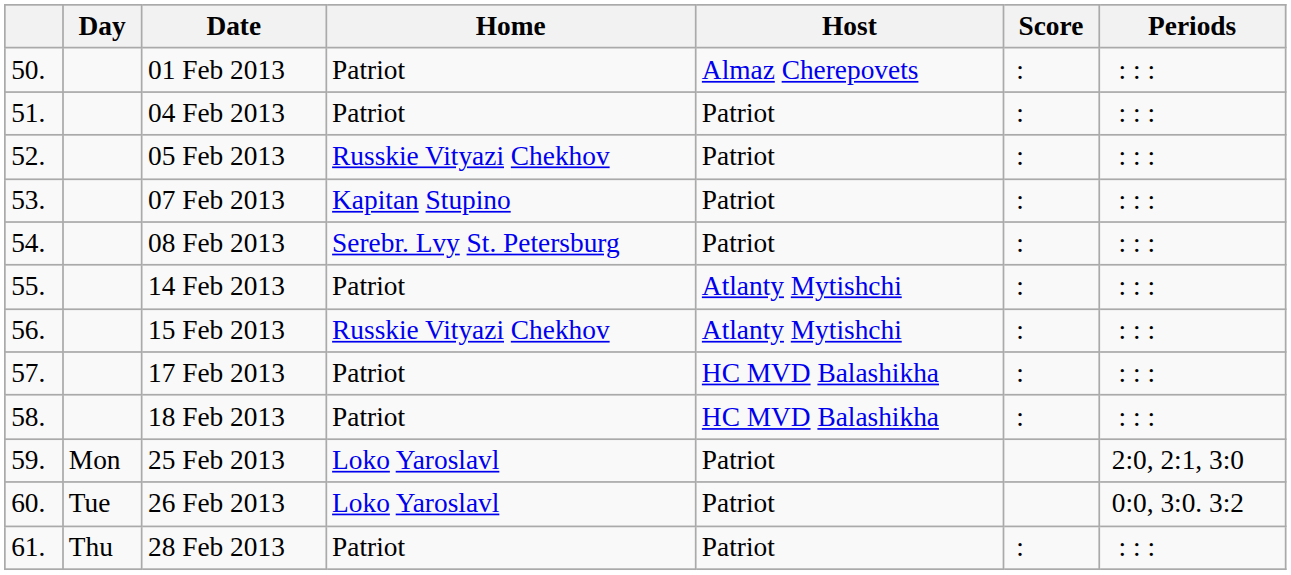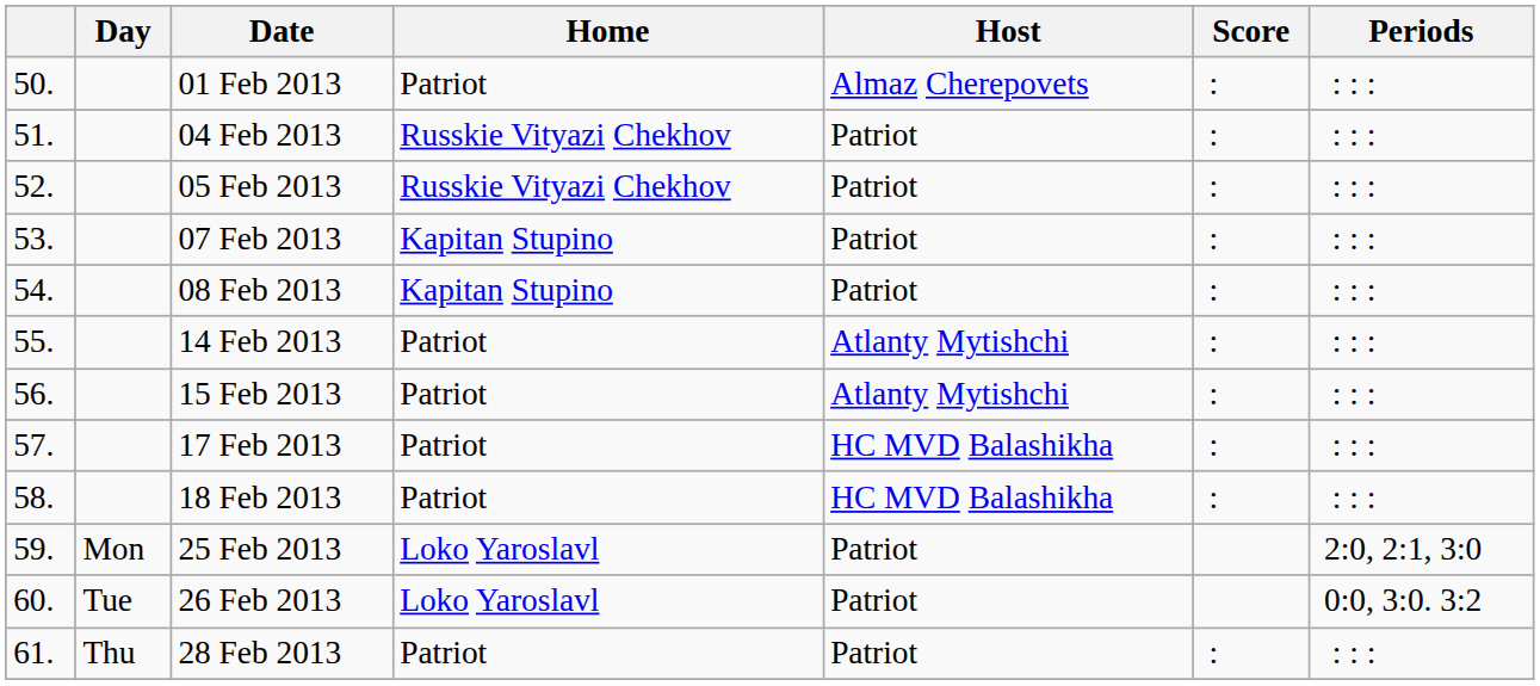 <table class="wikitable" width="750" style="font-size:100%;">
 <tr>
 <th></th>
 <th>Day</th>
 <th>Date</th>
 <th>Home</th>
 <th>Host</th>
 <th>Score</th>
 <th>Periods</th>
 </tr>
 <tr>
 <td>50.</td>
 <td></td>
 <td>01 Feb 2013</td>
 <td> Patriot</td>
 <td> <a href='#'>Almaz</a> <a href='#'>Cherepovets</a></td>
 <td> :</td>
 <td>  :  :  :</td>
 </tr>
 <tr>
 <td>51.</td>
 <td></td>
 <td>04 Feb 2013</td>
-<td> Patriot</td>
+<td> <a href='#'>Russkie Vityazi</a> <a href='#'>Chekhov</a></td>
 <td> Patriot</td>
 <td> :</td>
 <td>  :  :  :</td>
 </tr>
 <tr>
 <td>52.</td>
 <td></td>
 <td>05 Feb 2013</td>
 <td> <a href='#'>Russkie Vityazi</a> <a href='#'>Chekhov</a></td>
 <td> Patriot</td>
 <td> :</td>
 <td>  :  :  :</td>
 </tr>
 <tr>
 <td>53.</td>
 <td></td>
 <td>07 Feb 2013</td>
 <td> <a href='#'>Kapitan</a> <a href='#'>Stupino</a></td>
 <td> Patriot</td>
 <td> :</td>
 <td>  :  :  :</td>
 </tr>
 <tr>
 <td>54.</td>
 <td></td>
 <td>08 Feb 2013</td>
-<td> <a href='#'>Serebr. Lvy</a> <a href='#'>St. Petersburg</a></td>
+<td> <a href='#'>Kapitan</a> <a href='#'>Stupino</a></td>
 <td> Patriot</td>
 <td> :</td>
 <td>  :  :  :</td>
 </tr>
 <tr>
 <td>55.</td>
 <td></td>
 <td>14 Feb 2013</td>
 <td> Patriot</td>
 <td> <a href='#'>Atlanty</a> <a href='#'>Mytishchi</a></td>
 <td> :</td>
 <td>  :  :  :</td>
 </tr>
 <tr>
 <td>56.</td>
 <td></td>
 <td>15 Feb 2013</td>
-<td> <a href='#'>Russkie Vityazi</a> <a href='#'>Chekhov</a></td>
+<td> Patriot</td>
 <td> <a href='#'>Atlanty</a> <a href='#'>Mytishchi</a></td>
 <td> :</td>
 <td>  :  :  :</td>
 </tr>
 <tr>
 <td>57.</td>
 <td></td>
 <td>17 Feb 2013</td>
 <td> Patriot</td>
 <td> <a href='#'>HC MVD</a> <a href='#'>Balashikha</a></td>
 <td> :</td>
 <td>  :  :  :</td>
 </tr>
 <tr>
 <td>58.</td>
 <td></td>
 <td>18 Feb 2013</td>
 <td> Patriot</td>
 <td> <a href='#'>HC MVD</a> <a href='#'>Balashikha</a></td>
 <td> :</td>
 <td>  :  :  :</td>
 </tr>
 <tr>
 <td>59.</td>
 <td>Mon</td>
 <td>25 Feb 2013</td>
 <td> <a href='#'>Loko</a> <a href='#'>Yaroslavl</a></td>
 <td> Patriot</td>
 <td> </td>
 <td> 2:0, 2:1, 3:0</td>
 </tr>
 <tr>
 <td>60.</td>
 <td>Tue</td>
 <td>26 Feb 2013</td>
 <td> <a href='#'>Loko</a> <a href='#'>Yaroslavl</a></td>
 <td> Patriot</td>
 <td> </td>
 <td> 0:0, 3:0. 3:2</td>
 </tr>
 <tr>
 <td>61.</td>
 <td>Thu</td>
 <td>28 Feb 2013</td>
 <td> Patriot</td>
 <td> Patriot</td>
 <td> :</td>
 <td>  :  :  :</td>
 </tr>
 </table>
